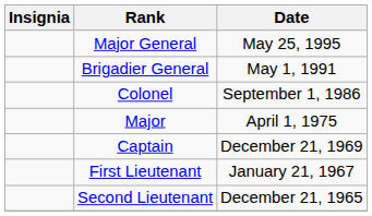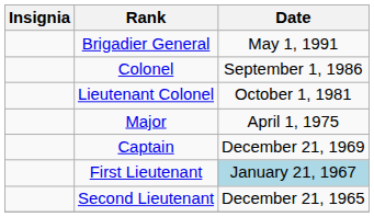 <table class="wikitable">
 <tr>
 <th>Insignia</th>
 <th>Rank</th>
 <th>Date</th>
-</tr>
-<tr style="text-align:center;">
-<td></td>
-<td><a href='#'>Major General</a></td>
-<td>May 25, 1995</td>
 </tr>
 <tr style="text-align:center;">
 <td></td>
 <td><a href='#'>Brigadier General</a></td>
 <td>May 1, 1991</td>
 </tr>
 <tr style="text-align:center;">
 <td></td>
 <td><a href='#'>Colonel</a></td>
 <td>September 1, 1986</td>
+</tr>
+<tr style="text-align:center;">
+<td></td>
+<td><a href='#'>Lieutenant Colonel</a></td>
+<td>October 1, 1981</td>
 </tr>
 <tr style="text-align:center;">
 <td></td>
 <td><a href='#'>Major</a></td>
 <td>April 1, 1975</td>
 </tr>
 <tr style="text-align:center;">
 <td></td>
 <td><a href='#'>Captain</a></td>
 <td>December 21, 1969</td>
 </tr>
 <tr style="text-align:center;">
 <td></td>
 <td><a href='#'>First Lieutenant</a></td>
-<td>January 21, 1967</td>
+<td style="background: lightblue;">January 21, 1967</td>
 </tr>
 <tr style="text-align:center;">
 <td></td>
 <td><a href='#'>Second Lieutenant</a></td>
 <td>December 21, 1965</td>
 </tr>
 <tr>
 </tr>
 </table>
